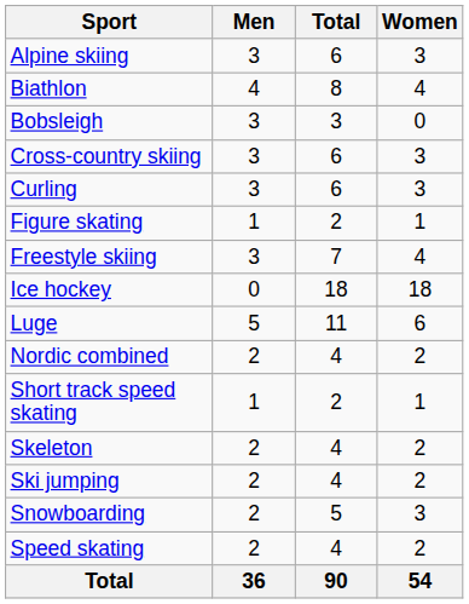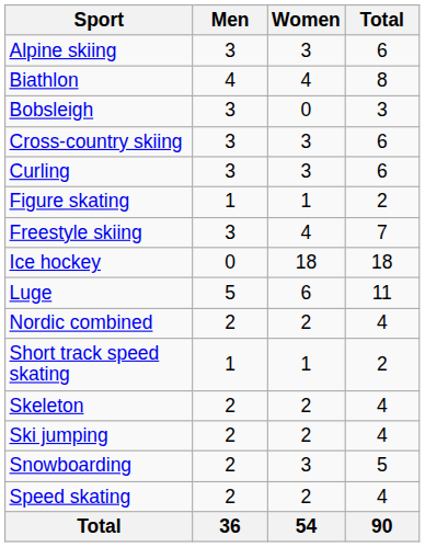 <table class="wikitable sortable" style="text-align:center">
 <tr>
 <th width=150>Sport</th>
 <th width=55>Men</th>
+<th width=55>Women</th>
 <th width=55>Total</th>
-<th width=55>Women</th>
 </tr>
 <tr>
 <td align=left><a href='#'>Alpine skiing</a></td>
 <td>3</td>
+<td>3</td>
 <td>6</td>
-<td>3</td>
 </tr>
 <tr>
 <td align=left><a href='#'>Biathlon</a></td>
 <td>4</td>
+<td>4</td>
 <td>8</td>
-<td>4</td>
 </tr>
 <tr>
 <td align=left><a href='#'>Bobsleigh</a></td>
 <td>3</td>
+<td>0</td>
 <td>3</td>
-<td>0</td>
 </tr>
 <tr>
 <td align=left><a href='#'>Cross-country skiing</a></td>
 <td>3</td>
+<td>3</td>
 <td>6</td>
-<td>3</td>
 </tr>
 <tr>
 <td align=left><a href='#'>Curling</a></td>
 <td>3</td>
+<td>3</td>
 <td>6</td>
-<td>3</td>
 </tr>
 <tr>
 <td align=left><a href='#'>Figure skating</a></td>
 <td>1</td>
+<td>1</td>
 <td>2</td>
-<td>1</td>
 </tr>
 <tr>
 <td align=left><a href='#'>Freestyle skiing</a></td>
 <td>3</td>
+<td>4</td>
 <td>7</td>
-<td>4</td>
 </tr>
 <tr>
 <td align=left><a href='#'>Ice hockey</a></td>
 <td>0</td>
 <td>18</td>
 <td>18</td>
 </tr>
 <tr>
 <td align=left><a href='#'>Luge</a></td>
 <td>5</td>
+<td>6</td>
 <td>11</td>
-<td>6</td>
 </tr>
 <tr>
 <td align=left><a href='#'>Nordic combined</a></td>
 <td>2</td>
+<td>2</td>
 <td>4</td>
-<td>2</td>
 </tr>
 <tr>
 <td align=left><a href='#'>Short track speed skating</a></td>
 <td>1</td>
+<td>1</td>
 <td>2</td>
-<td>1</td>
 </tr>
 <tr>
 <td align=left><a href='#'>Skeleton</a></td>
 <td>2</td>
+<td>2</td>
 <td>4</td>
-<td>2</td>
 </tr>
 <tr>
 <td align=left><a href='#'>Ski jumping</a></td>
 <td>2</td>
+<td>2</td>
 <td>4</td>
-<td>2</td>
 </tr>
 <tr>
 <td align=left><a href='#'>Snowboarding</a></td>
 <td>2</td>
+<td>3</td>
 <td>5</td>
-<td>3</td>
 </tr>
 <tr>
 <td align=left><a href='#'>Speed skating</a></td>
 <td>2</td>
+<td>2</td>
 <td>4</td>
-<td>2</td>
 </tr>
 <tr>
 <th>Total</th>
 <th>36</th>
+<th>54</th>
 <th>90</th>
-<th>54</th>
 </tr>
 </table>
